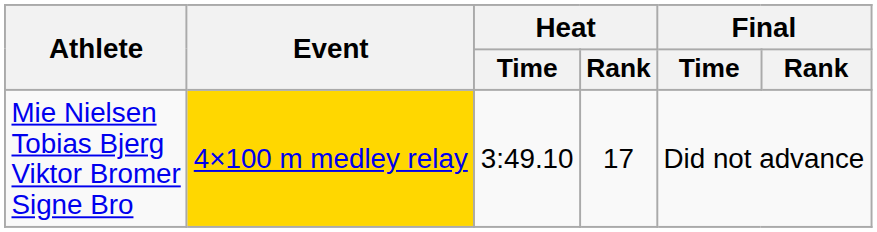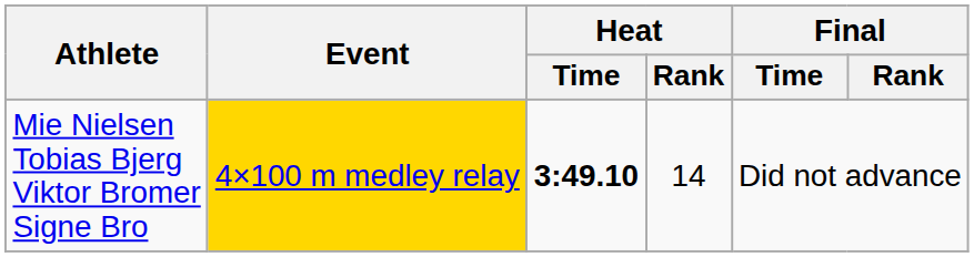 <table class="wikitable" style="text-align:center; font-size:90%">
 <tr>
 <th rowspan=2>Athlete</th>
 <th rowspan=2>Event</th>
 <th colspan=2>Heat</th>
 <th colspan=2>Final</th>
 </tr>
 <tr style="font-size:95%">
 <th>Time</th>
 <th>Rank</th>
 <th>Time</th>
 <th>Rank</th>
 </tr>
 <tr>
 <td align=left><a href='#'>Mie Nielsen</a><br><a href='#'>Tobias Bjerg</a><br><a href='#'>Viktor Bromer</a><br><a href='#'>Signe Bro</a></td>
 <td align=left style="background: gold;"><a href='#'>4×100 m medley relay</a></td>
-<td>3:49.10</td>
-<td>17</td>
+<td><strong>3:49.10</strong></td>
+<td>14</td>
 <td colspan=2>Did not advance</td>
 </tr>
 </table>
